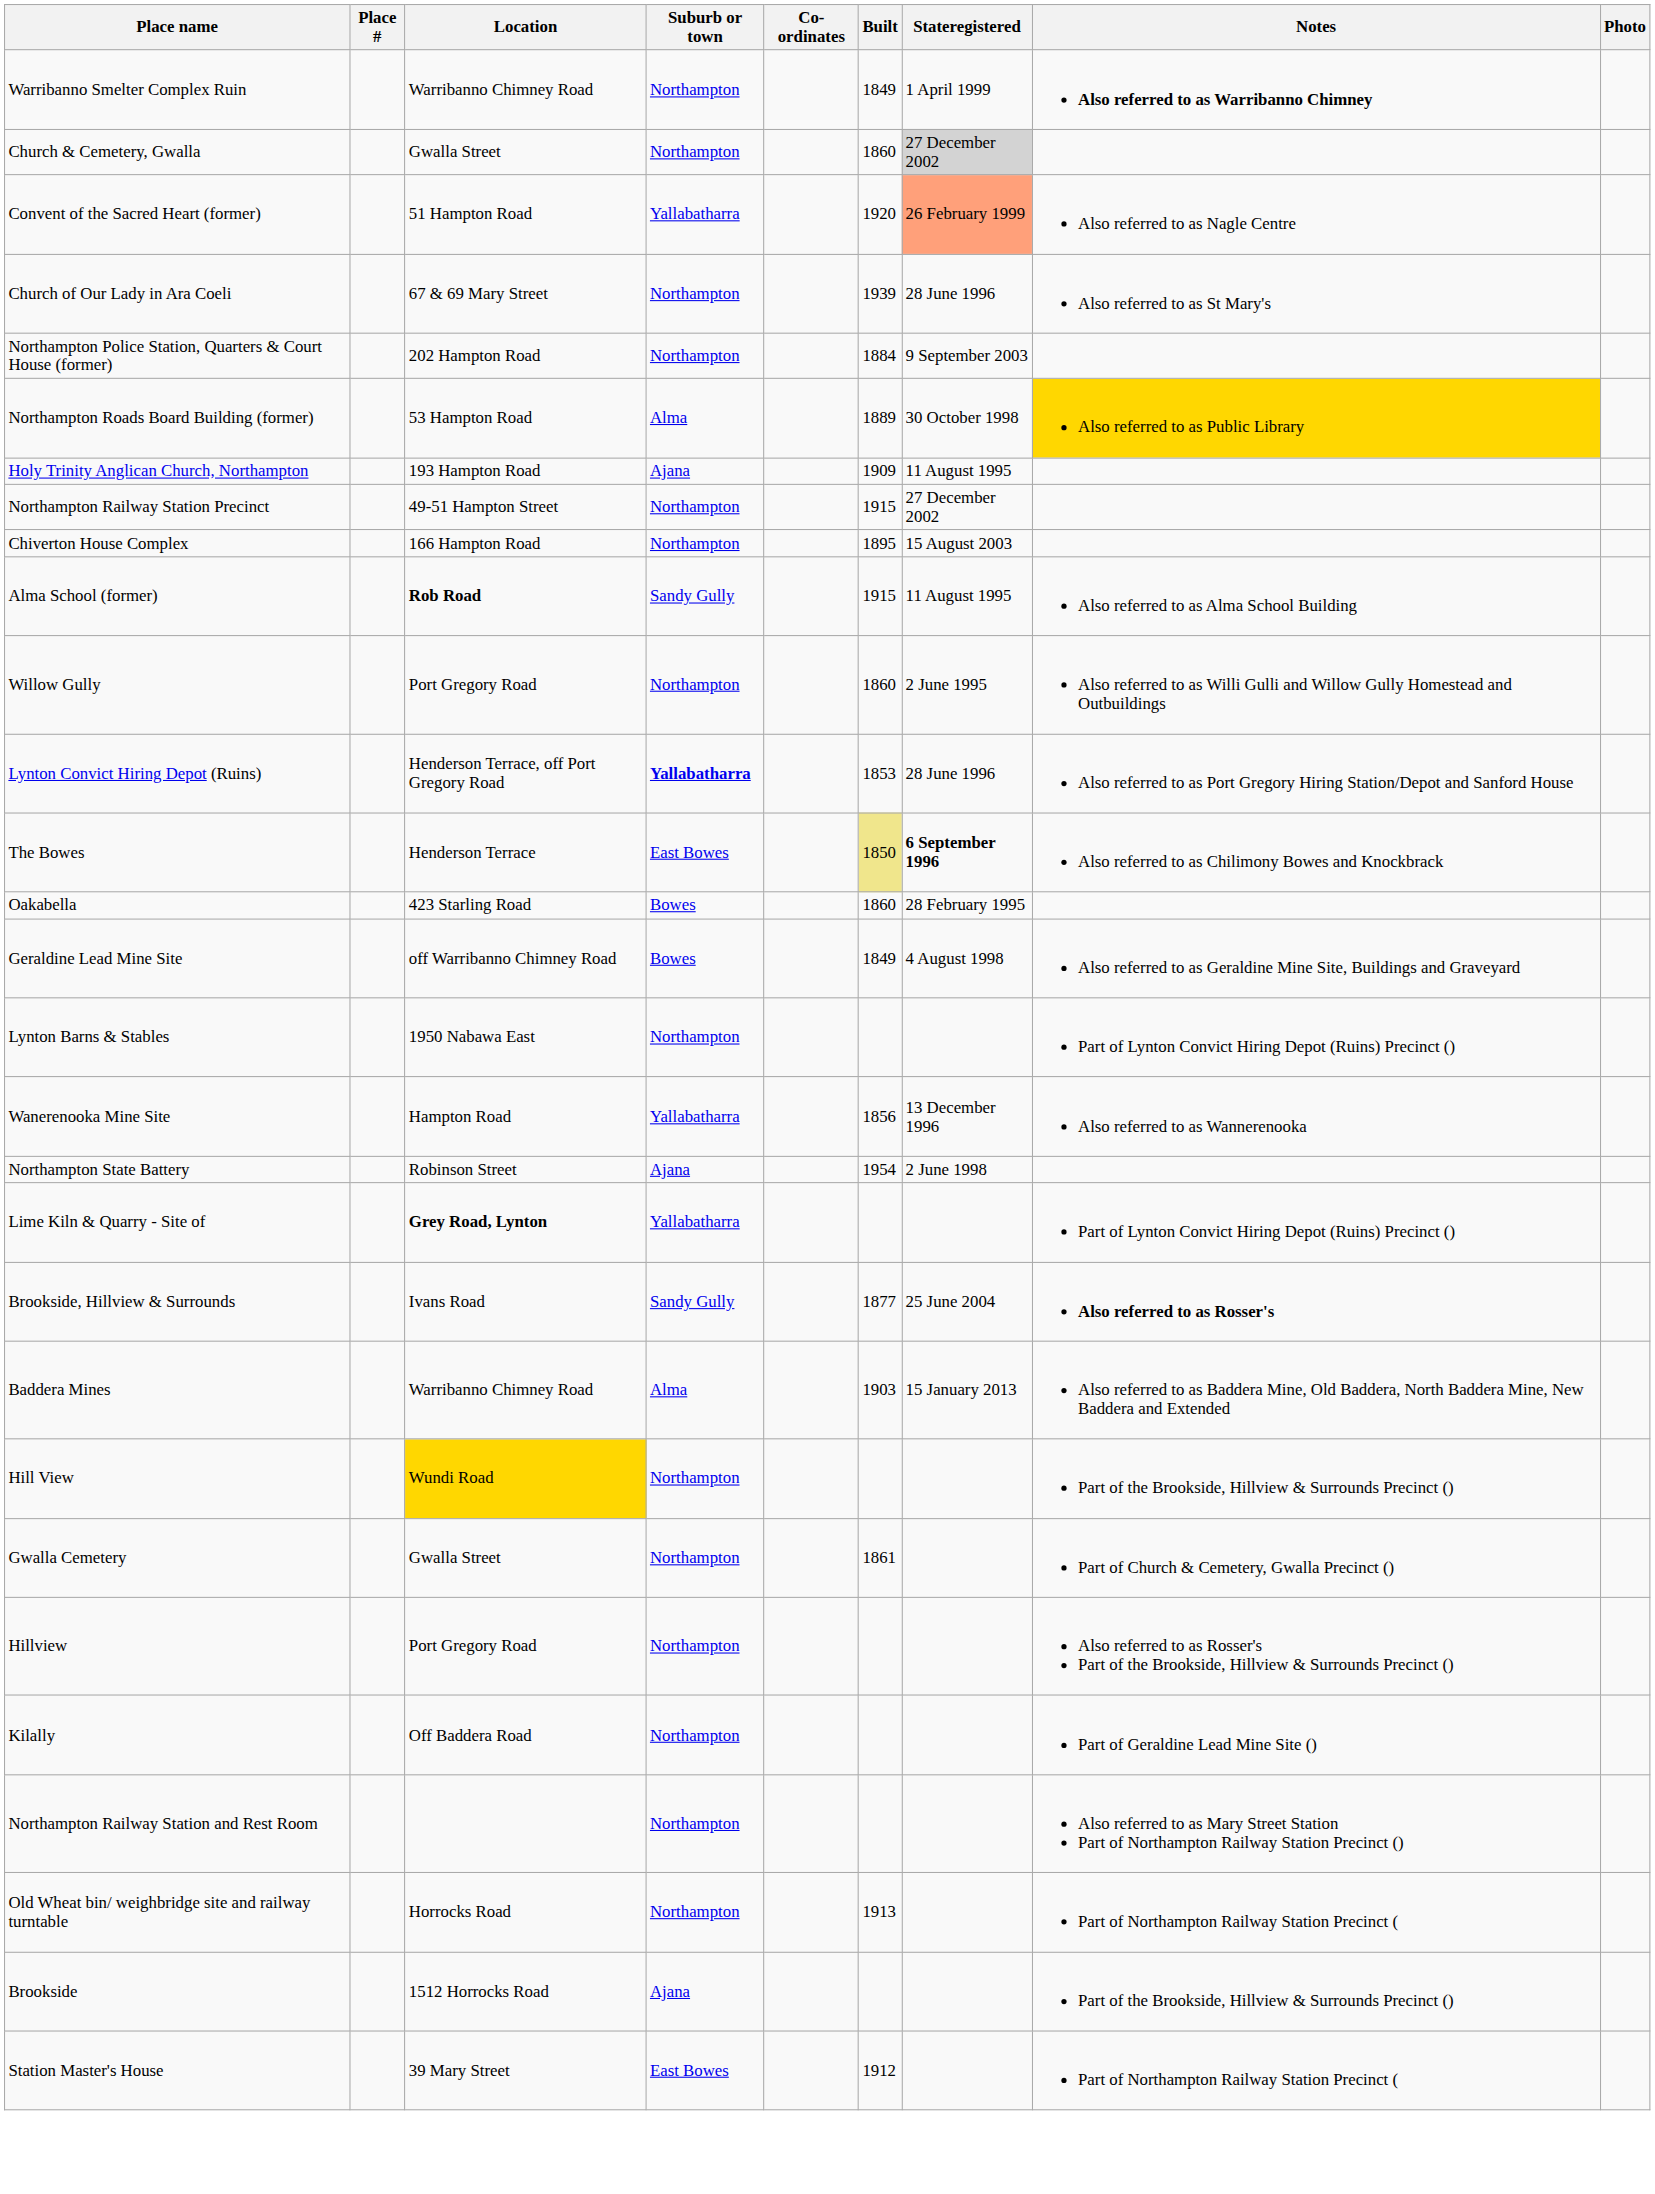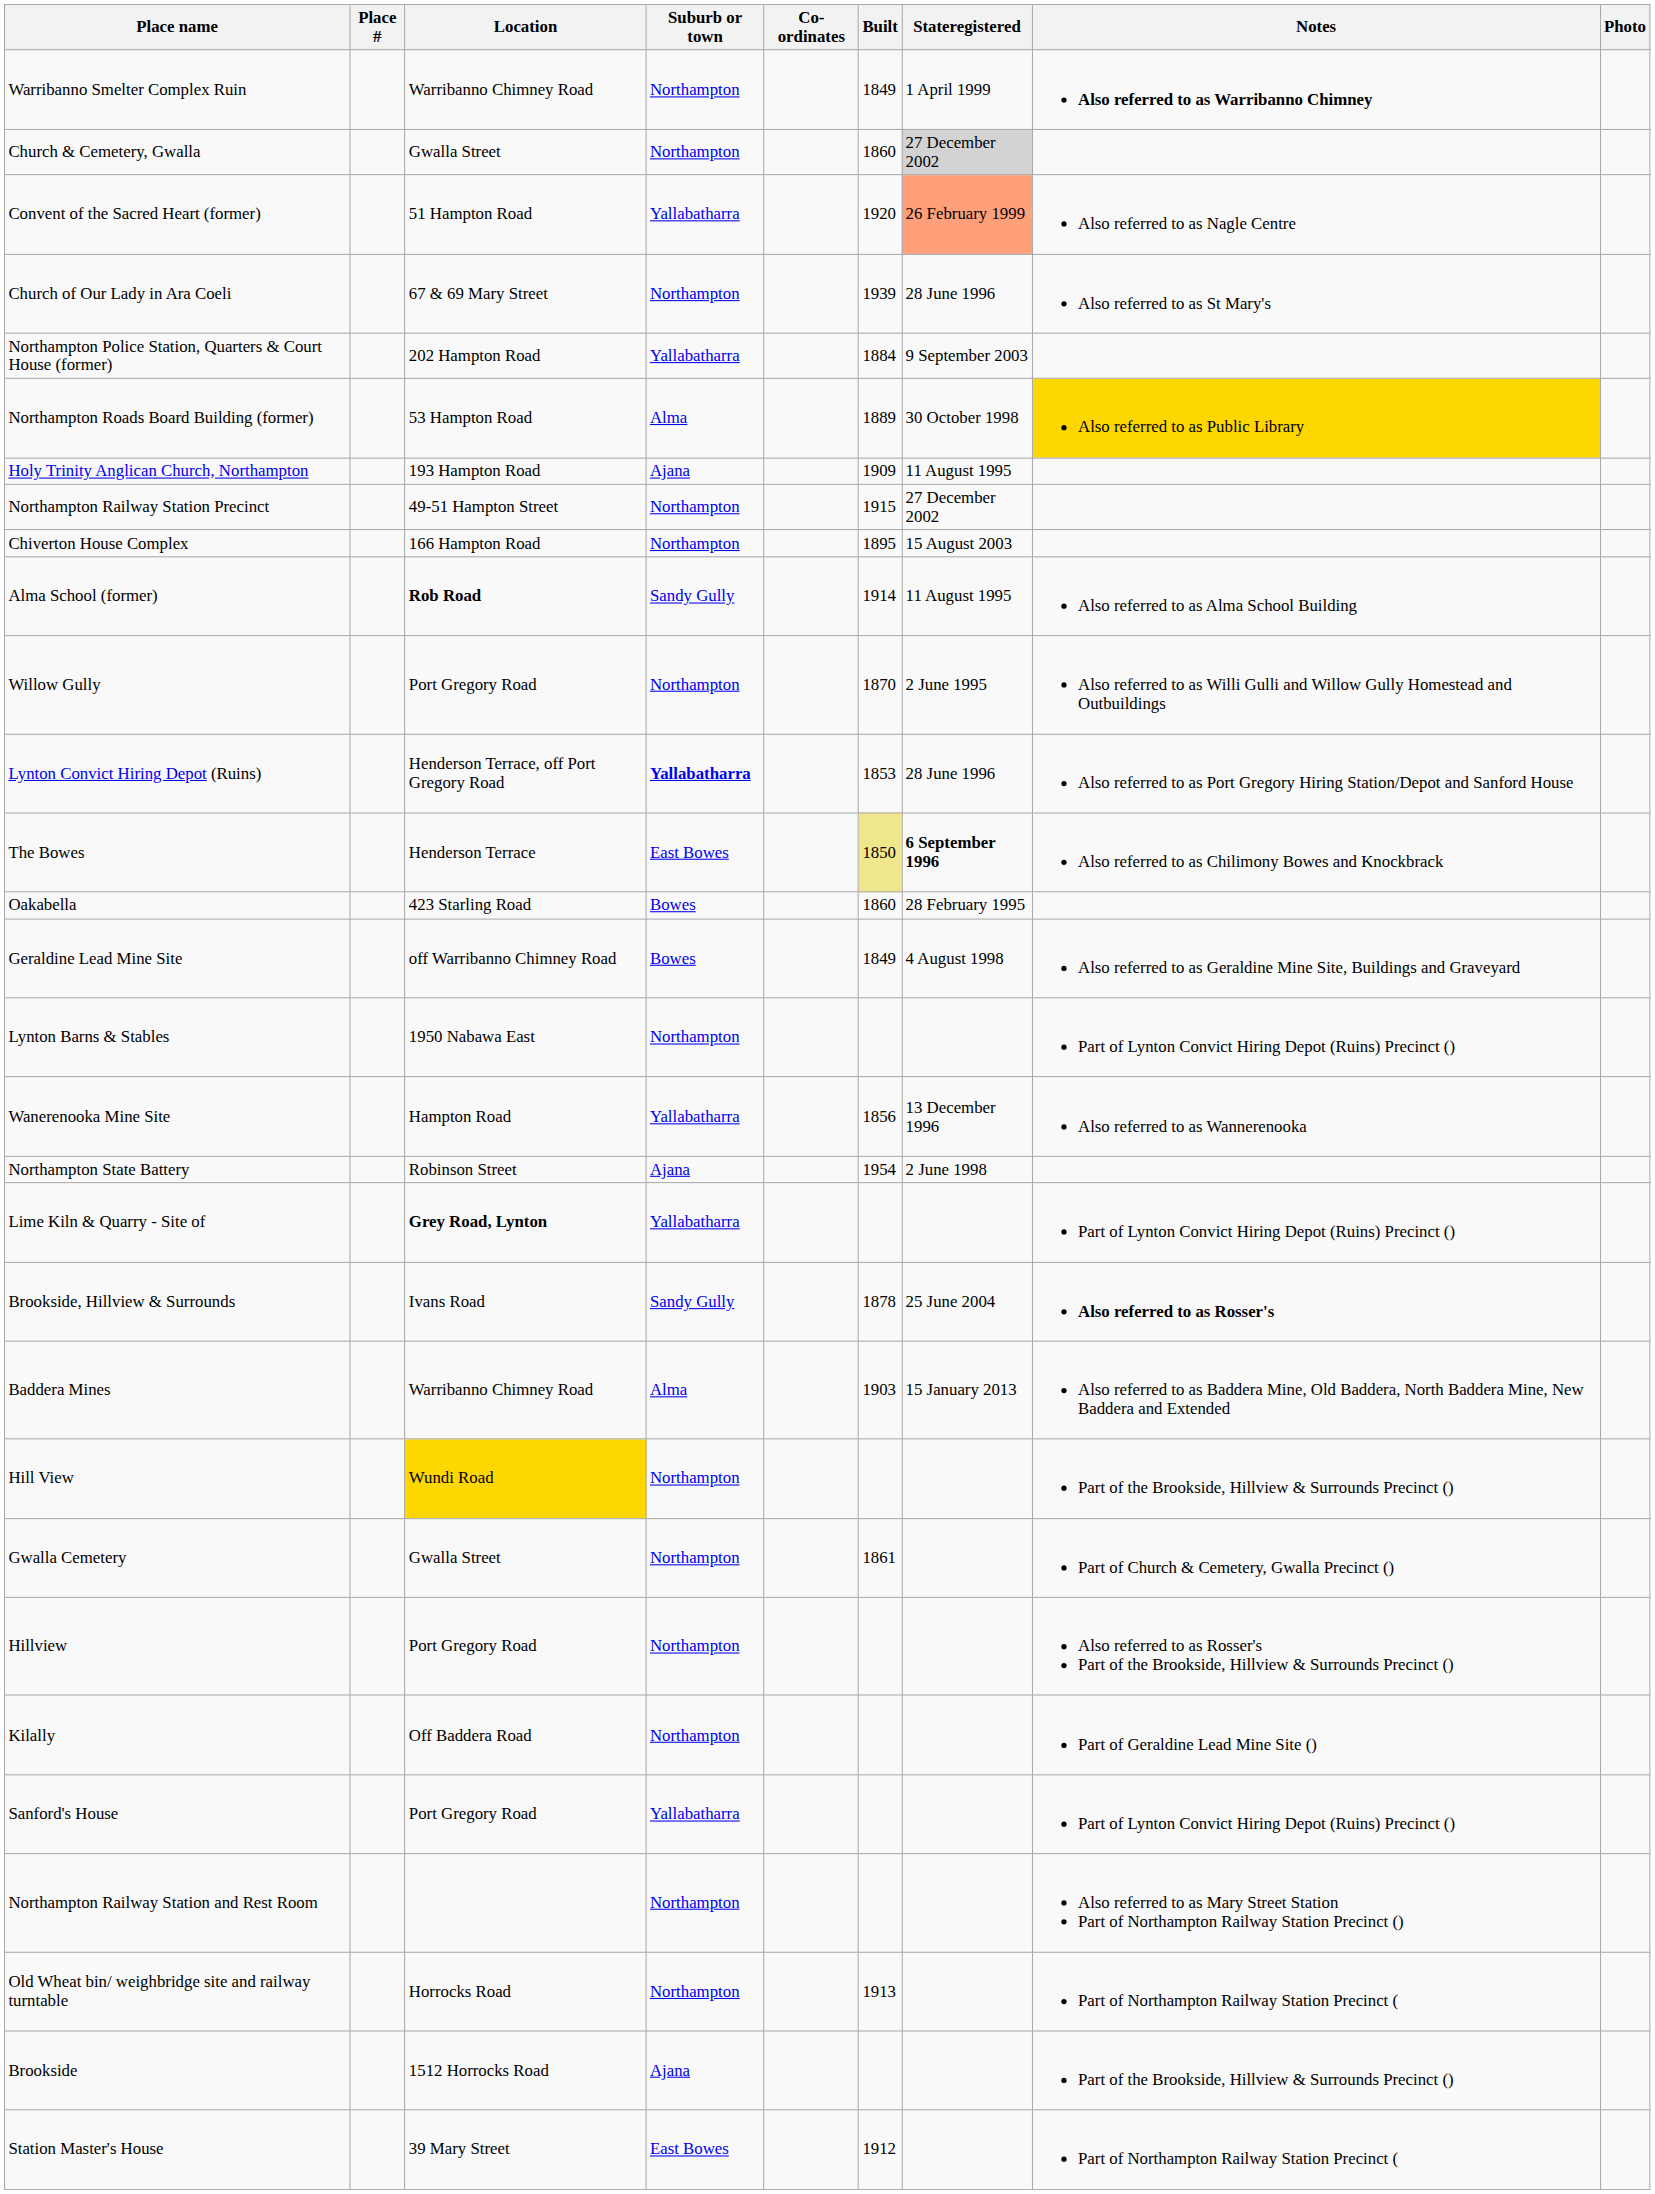 <table class="wikitable sortable">
 <tr>
 <th>Place name</th>
 <th>Place #</th>
 <th>Location</th>
 <th>Suburb or town</th>
 <th>Co-ordinates</th>
 <th>Built</th>
 <th>Stateregistered</th>
 <th class="unsortable">Notes</th>
 <th class="unsortable">Photo</th>
 </tr>
 <tr>
 <td>Warribanno Smelter Complex Ruin</td>
 <td></td>
 <td>Warribanno Chimney Road</td>
 <td><a href='#'>Northampton</a></td>
 <td></td>
 <td>1849</td>
 <td>1 April 1999</td>
 <td><strong><br><ul><li>Also referred to as Warribanno Chimney</li></ul></strong></td>
 <td></td>
 </tr>
 <tr>
 <td>Church & Cemetery, Gwalla</td>
 <td></td>
 <td>Gwalla Street</td>
 <td><a href='#'>Northampton</a></td>
 <td></td>
 <td>1860</td>
 <td style="background: lightgrey;">27 December 2002</td>
 <td></td>
 <td></td>
 </tr>
 <tr>
 <td>Convent of the Sacred Heart (former)</td>
 <td></td>
 <td>51 Hampton Road</td>
 <td><a href='#'>Yallabatharra</a></td>
 <td></td>
 <td>1920</td>
 <td style="background: lightsalmon;">26 February 1999</td>
 <td><br><ul><li>Also referred to as Nagle Centre</li></ul></td>
 <td></td>
 </tr>
 <tr>
 <td>Church of Our Lady in Ara Coeli</td>
 <td></td>
 <td>67 & 69 Mary Street</td>
 <td><a href='#'>Northampton</a></td>
 <td></td>
 <td>1939</td>
 <td>28 June 1996</td>
 <td><br><ul><li>Also referred to as St Mary's</li></ul></td>
 <td></td>
 </tr>
 <tr>
 <td>Northampton Police Station, Quarters & Court House (former)</td>
 <td></td>
 <td>202 Hampton Road</td>
-<td><a href='#'>Northampton</a></td>
+<td><a href='#'>Yallabatharra</a></td>
 <td></td>
 <td>1884</td>
 <td>9 September 2003</td>
 <td></td>
 <td></td>
 </tr>
 <tr>
 <td>Northampton Roads Board Building (former)</td>
 <td></td>
 <td>53 Hampton Road</td>
 <td><a href='#'>Alma</a></td>
 <td></td>
 <td>1889</td>
 <td>30 October 1998</td>
 <td style="background: gold;"><br><ul><li>Also referred to as Public Library</li></ul></td>
 <td></td>
 </tr>
 <tr>
 <td><a href='#'>Holy Trinity Anglican Church, Northampton</a></td>
 <td></td>
 <td>193 Hampton Road</td>
 <td><a href='#'>Ajana</a></td>
 <td></td>
 <td>1909</td>
 <td>11 August 1995</td>
 <td></td>
 <td></td>
 </tr>
 <tr>
 <td>Northampton Railway Station Precinct</td>
 <td></td>
 <td>49-51 Hampton Street</td>
 <td><a href='#'>Northampton</a></td>
 <td></td>
 <td>1915</td>
 <td>27 December 2002</td>
 <td></td>
 <td></td>
 </tr>
 <tr>
 <td>Chiverton House Complex</td>
 <td></td>
 <td>166 Hampton Road</td>
 <td><a href='#'>Northampton</a></td>
 <td></td>
 <td>1895</td>
 <td>15 August 2003</td>
 <td></td>
 <td></td>
 </tr>
 <tr>
 <td>Alma School (former)</td>
 <td></td>
 <td><strong>Rob Road</strong></td>
 <td><a href='#'>Sandy Gully</a></td>
 <td></td>
-<td>1915</td>
+<td>1914</td>
 <td>11 August 1995</td>
 <td><br><ul><li>Also referred to as Alma School Building</li></ul></td>
 <td></td>
 </tr>
 <tr>
 <td>Willow Gully</td>
 <td></td>
 <td>Port Gregory Road</td>
 <td><a href='#'>Northampton</a></td>
 <td></td>
-<td>1860</td>
+<td>1870</td>
 <td>2 June 1995</td>
 <td><br><ul><li>Also referred to as Willi Gulli and Willow Gully Homestead and Outbuildings</li></ul></td>
 <td></td>
 </tr>
 <tr>
 <td><a href='#'>Lynton Convict Hiring Depot</a> (Ruins)</td>
 <td></td>
 <td>Henderson Terrace, off Port Gregory Road</td>
 <td><strong><a href='#'>Yallabatharra</a></strong></td>
 <td></td>
 <td>1853</td>
 <td>28 June 1996</td>
 <td><br><ul><li>Also referred to as Port Gregory Hiring Station/Depot and Sanford House</li></ul></td>
 <td></td>
 </tr>
 <tr>
 <td>The Bowes</td>
 <td></td>
 <td>Henderson Terrace</td>
 <td><a href='#'>East Bowes</a></td>
 <td></td>
 <td style="background: khaki;">1850</td>
 <td><strong>6 September 1996</strong></td>
 <td><br><ul><li>Also referred to as Chilimony Bowes and Knockbrack</li></ul></td>
 <td></td>
 </tr>
 <tr>
 <td>Oakabella</td>
 <td></td>
 <td>423 Starling Road</td>
 <td><a href='#'>Bowes</a></td>
 <td></td>
 <td>1860</td>
 <td>28 February 1995</td>
 <td></td>
 <td></td>
 </tr>
 <tr>
 <td>Geraldine Lead Mine Site</td>
 <td></td>
 <td>off Warribanno Chimney Road</td>
 <td><a href='#'>Bowes</a></td>
 <td></td>
 <td>1849</td>
 <td>4 August 1998</td>
 <td><br><ul><li>Also referred to as Geraldine Mine Site, Buildings and Graveyard</li></ul></td>
 <td></td>
 </tr>
 <tr>
 <td>Lynton Barns & Stables</td>
 <td></td>
 <td>1950 Nabawa East</td>
 <td><a href='#'>Northampton</a></td>
 <td></td>
 <td></td>
 <td></td>
 <td><br><ul><li>Part of Lynton Convict Hiring Depot (Ruins) Precinct ()</li></ul></td>
 <td></td>
 </tr>
 <tr>
 <td>Wanerenooka Mine Site</td>
 <td></td>
 <td>Hampton Road</td>
 <td><a href='#'>Yallabatharra</a></td>
 <td></td>
 <td>1856</td>
 <td>13 December 1996</td>
 <td><br><ul><li>Also referred to as Wannerenooka</li></ul></td>
 <td></td>
 </tr>
 <tr>
 <td>Northampton State Battery</td>
 <td></td>
 <td>Robinson Street</td>
 <td><a href='#'>Ajana</a></td>
 <td></td>
 <td>1954</td>
 <td>2 June 1998</td>
 <td></td>
 <td></td>
 </tr>
 <tr>
 <td>Lime Kiln & Quarry - Site of</td>
 <td></td>
 <td><strong>Grey Road, Lynton</strong></td>
 <td><a href='#'>Yallabatharra</a></td>
 <td></td>
 <td></td>
 <td></td>
 <td><br><ul><li>Part of Lynton Convict Hiring Depot (Ruins) Precinct ()</li></ul></td>
 <td></td>
 </tr>
 <tr>
 <td>Brookside, Hillview & Surrounds</td>
 <td></td>
 <td>Ivans Road</td>
 <td><a href='#'>Sandy Gully</a></td>
 <td></td>
-<td>1877</td>
+<td>1878</td>
 <td>25 June 2004</td>
 <td><strong><br><ul><li>Also referred to as Rosser's</li></ul></strong></td>
 <td></td>
 </tr>
 <tr>
 <td>Baddera Mines</td>
 <td></td>
 <td>Warribanno Chimney Road</td>
 <td><a href='#'>Alma</a></td>
 <td></td>
 <td>1903</td>
 <td>15 January 2013</td>
 <td><br><ul><li>Also referred to as Baddera Mine, Old Baddera, North Baddera Mine, New Baddera and Extended</li></ul></td>
 <td></td>
 </tr>
 <tr>
 <td>Hill View</td>
 <td></td>
 <td style="background: gold;">Wundi Road</td>
 <td><a href='#'>Northampton</a></td>
 <td></td>
 <td></td>
 <td></td>
 <td><br><ul><li>Part of the Brookside, Hillview & Surrounds Precinct ()</li></ul></td>
 <td></td>
 </tr>
 <tr>
 <td>Gwalla Cemetery</td>
 <td></td>
 <td>Gwalla Street</td>
 <td><a href='#'>Northampton</a></td>
 <td></td>
 <td>1861</td>
 <td></td>
 <td><br><ul><li>Part of Church & Cemetery, Gwalla Precinct ()</li></ul></td>
 <td></td>
 </tr>
 <tr>
 <td>Hillview</td>
 <td></td>
 <td>Port Gregory Road</td>
 <td><a href='#'>Northampton</a></td>
 <td></td>
 <td></td>
 <td></td>
 <td><br><ul><li>Also referred to as Rosser's</li><li>Part of the Brookside, Hillview & Surrounds Precinct ()</li></ul></td>
 <td></td>
 </tr>
 <tr>
 <td>Kilally</td>
 <td></td>
 <td>Off Baddera Road</td>
 <td><a href='#'>Northampton</a></td>
 <td></td>
 <td></td>
 <td></td>
 <td><br><ul><li>Part of Geraldine Lead Mine Site ()</li></ul></td>
 <td></td>
 </tr>
 <tr>
+<td>Sanford's House</td>
+<td></td>
+<td>Port Gregory Road</td>
+<td><a href='#'>Yallabatharra</a></td>
+<td></td>
+<td></td>
+<td></td>
+<td><br><ul><li>Part of Lynton Convict Hiring Depot (Ruins) Precinct ()</li></ul></td>
+<td></td>
+</tr>
+<tr>
 <td>Northampton Railway Station and Rest Room</td>
 <td></td>
 <td></td>
 <td><a href='#'>Northampton</a></td>
 <td></td>
 <td></td>
 <td></td>
 <td><br><ul><li>Also referred to as Mary Street Station</li><li>Part of Northampton Railway Station Precinct ()</li></ul></td>
 <td></td>
 </tr>
 <tr>
 <td>Old Wheat bin/ weighbridge site and railway turntable</td>
 <td></td>
 <td>Horrocks Road</td>
 <td><a href='#'>Northampton</a></td>
 <td></td>
 <td>1913</td>
 <td></td>
 <td><br><ul><li>Part of Northampton Railway Station Precinct (</li></ul></td>
 <td></td>
 </tr>
 <tr>
 <td>Brookside</td>
 <td></td>
 <td>1512 Horrocks Road</td>
 <td><a href='#'>Ajana</a></td>
 <td></td>
 <td></td>
 <td></td>
 <td><br><ul><li>Part of the Brookside, Hillview & Surrounds Precinct ()</li></ul></td>
 <td></td>
 </tr>
 <tr>
 <td>Station Master's House</td>
 <td></td>
 <td>39 Mary Street</td>
 <td><a href='#'>East Bowes</a></td>
 <td></td>
 <td>1912</td>
 <td></td>
 <td><br><ul><li>Part of Northampton Railway Station Precinct (</li></ul></td>
 <td></td>
 </tr>
 </table>
